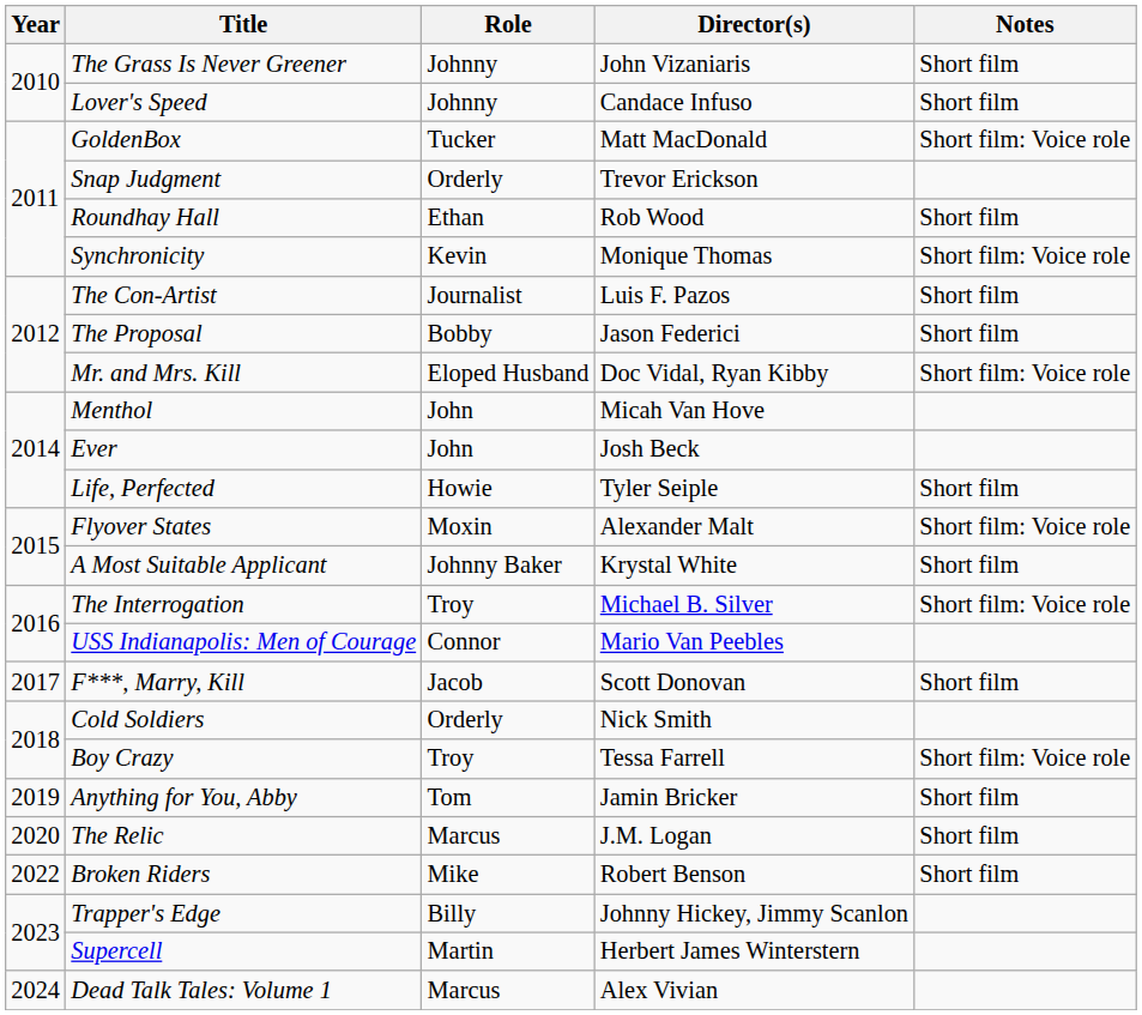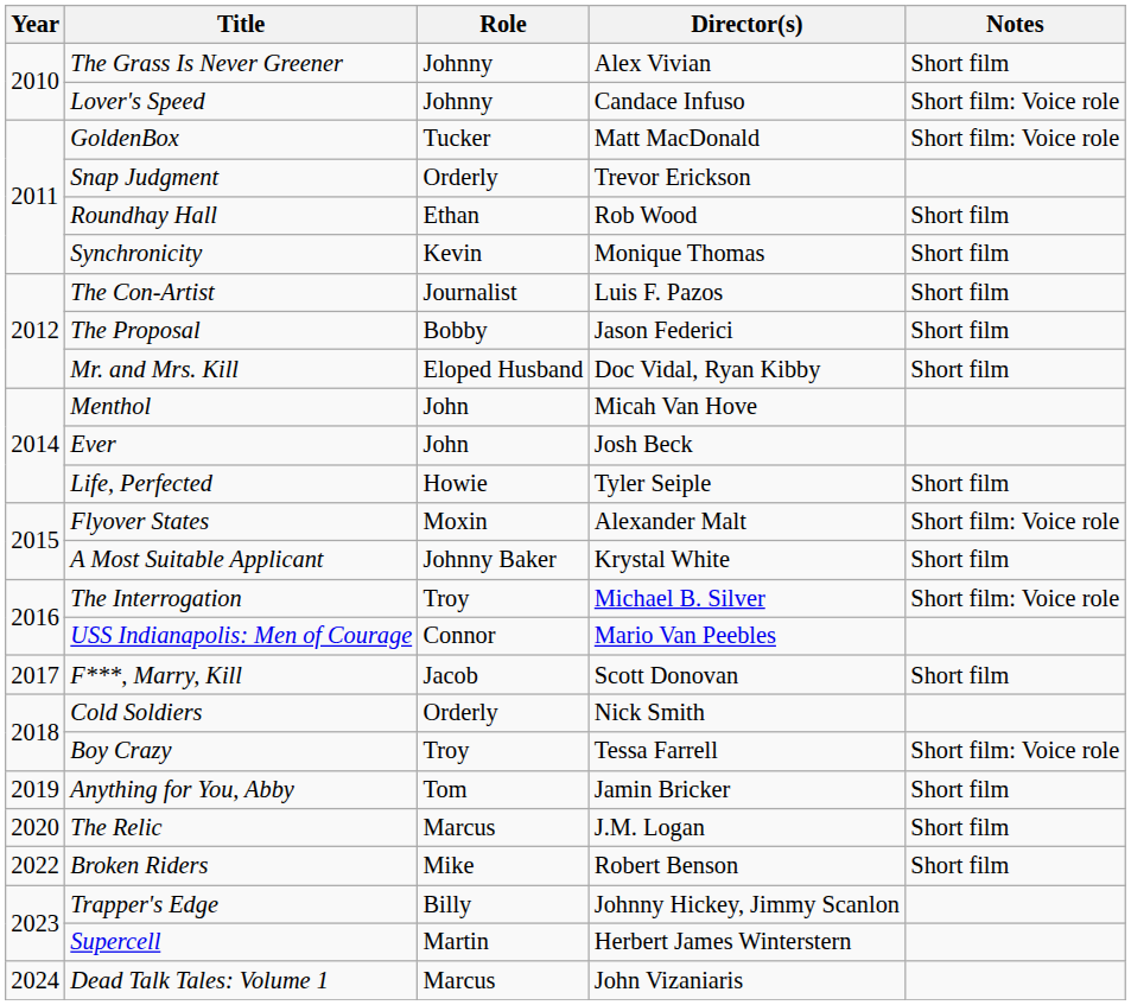 <table class="wikitable sortable">
 <tr>
 <th>Year</th>
 <th>Title</th>
 <th>Role</th>
 <th>Director(s)</th>
 <th class="unsortable">Notes</th>
 </tr>
 <tr>
 <td rowspan="2">2010</td>
 <td><em>The Grass Is Never Greener</em></td>
 <td>Johnny</td>
-<td>John Vizaniaris</td>
+<td>Alex Vivian</td>
 <td>Short film</td>
 </tr>
 <tr>
 <td><em>Lover's Speed</em></td>
 <td>Johnny</td>
 <td>Candace Infuso</td>
-<td>Short film</td>
+<td>Short film: Voice role</td>
 </tr>
 <tr>
 <td rowspan="4">2011</td>
 <td><em>GoldenBox</em></td>
 <td>Tucker</td>
 <td>Matt MacDonald</td>
 <td>Short film: Voice role</td>
 </tr>
 <tr>
 <td><em>Snap Judgment</em></td>
 <td>Orderly</td>
 <td>Trevor Erickson</td>
 <td></td>
 </tr>
 <tr>
 <td><em>Roundhay Hall</em></td>
 <td>Ethan</td>
 <td>Rob Wood</td>
 <td>Short film</td>
 </tr>
 <tr>
 <td><em>Synchronicity</em></td>
 <td>Kevin</td>
 <td>Monique Thomas</td>
-<td>Short film: Voice role</td>
+<td>Short film</td>
 </tr>
 <tr>
 <td rowspan="3">2012</td>
 <td><em>The Con-Artist</em></td>
 <td>Journalist</td>
 <td>Luis F. Pazos</td>
 <td>Short film</td>
 </tr>
 <tr>
 <td><em>The Proposal</em></td>
 <td>Bobby</td>
 <td>Jason Federici</td>
 <td>Short film</td>
 </tr>
 <tr>
 <td><em>Mr. and Mrs. Kill</em></td>
 <td>Eloped Husband</td>
 <td>Doc Vidal, Ryan Kibby</td>
-<td>Short film: Voice role</td>
+<td>Short film</td>
 </tr>
 <tr>
 <td rowspan="3">2014</td>
 <td><em>Menthol</em></td>
 <td>John</td>
 <td>Micah Van Hove</td>
 <td></td>
 </tr>
 <tr>
 <td><em>Ever</em></td>
 <td>John</td>
 <td>Josh Beck</td>
 <td></td>
 </tr>
 <tr>
 <td><em>Life, Perfected</em></td>
 <td>Howie</td>
 <td>Tyler Seiple</td>
 <td>Short film</td>
 </tr>
 <tr>
 <td rowspan="2">2015</td>
 <td><em>Flyover States</em></td>
 <td>Moxin</td>
 <td>Alexander Malt</td>
 <td>Short film: Voice role</td>
 </tr>
 <tr>
 <td><em>A Most Suitable Applicant</em></td>
 <td>Johnny Baker</td>
 <td>Krystal White</td>
 <td>Short film</td>
 </tr>
 <tr>
 <td rowspan="2">2016</td>
 <td><em>The Interrogation</em></td>
 <td>Troy</td>
 <td><a href='#'>Michael B. Silver</a></td>
 <td>Short film: Voice role</td>
 </tr>
 <tr>
 <td><em><a href='#'>USS Indianapolis: Men of Courage</a></em></td>
 <td>Connor</td>
 <td><a href='#'>Mario Van Peebles</a></td>
 <td></td>
 </tr>
 <tr>
 <td>2017</td>
 <td><em>F***, Marry, Kill</em></td>
 <td>Jacob</td>
 <td>Scott Donovan</td>
 <td>Short film</td>
 </tr>
 <tr>
 <td rowspan="2">2018</td>
 <td><em>Cold Soldiers</em></td>
 <td>Orderly</td>
 <td>Nick Smith</td>
 <td></td>
 </tr>
 <tr>
 <td><em>Boy Crazy</em></td>
 <td>Troy</td>
 <td>Tessa Farrell</td>
 <td>Short film: Voice role</td>
 </tr>
 <tr>
 <td>2019</td>
 <td><em>Anything for You, Abby</em></td>
 <td>Tom</td>
 <td>Jamin Bricker</td>
 <td>Short film</td>
 </tr>
 <tr>
 <td>2020</td>
 <td><em>The Relic</em></td>
 <td>Marcus</td>
 <td>J.M. Logan</td>
 <td>Short film</td>
 </tr>
 <tr>
 <td>2022</td>
 <td><em>Broken Riders</em></td>
 <td>Mike</td>
 <td>Robert Benson</td>
 <td>Short film</td>
 </tr>
 <tr>
 <td rowspan="2">2023</td>
 <td><em>Trapper's Edge</em></td>
 <td>Billy</td>
 <td>Johnny Hickey, Jimmy Scanlon</td>
 <td></td>
 </tr>
 <tr>
 <td><em><a href='#'>Supercell</a></em></td>
 <td>Martin</td>
 <td>Herbert James Winterstern</td>
 <td></td>
 </tr>
 <tr>
 <td>2024</td>
 <td><em>Dead Talk Tales: Volume 1</em></td>
 <td>Marcus</td>
-<td>Alex Vivian</td>
+<td>John Vizaniaris</td>
 <td></td>
 </tr>
 </table>
